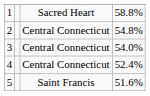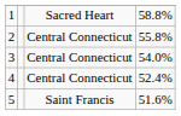 <table class="wikitable sortable" style="text-align:center" style="font-size:90%;">
 <tr>
 </tr>
 <tr>
 <td>1</td>
 <td></td>
 <td>Sacred Heart</td>
 <td>58.8%</td>
 </tr>
 <tr>
 <td>2</td>
 <td></td>
 <td>Central Connecticut</td>
-<td>54.8%</td>
+<td>55.8%</td>
 </tr>
 <tr>
 <td>3</td>
 <td></td>
 <td>Central Connecticut</td>
 <td>54.0%</td>
 </tr>
 <tr>
 <td>4</td>
 <td></td>
 <td>Central Connecticut</td>
 <td>52.4%</td>
 </tr>
 <tr>
 <td>5</td>
 <td></td>
 <td>Saint Francis</td>
 <td>51.6%</td>
 </tr>
 </table>
